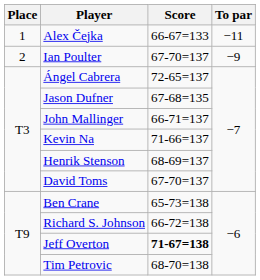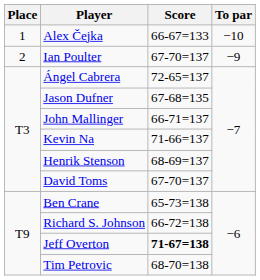 <table class="wikitable">
 <tr>
 <th>Place</th>
 <th>Player</th>
 <th>Score</th>
 <th>To par</th>
 </tr>
 <tr>
 <td align=center>1</td>
 <td> <a href='#'>Alex Čejka</a></td>
 <td>66-67=133</td>
-<td align=center>−11</td>
+<td align=center>−10</td>
 </tr>
 <tr>
 <td align=center>2</td>
 <td> <a href='#'>Ian Poulter</a></td>
 <td>67-70=137</td>
 <td align=center>−9</td>
 </tr>
 <tr>
 <td align="center" rowspan="6">T3</td>
 <td> <a href='#'>Ángel Cabrera</a></td>
 <td>72-65=137</td>
 <td rowspan="6" align=center>−7</td>
 </tr>
 <tr>
 <td> <a href='#'>Jason Dufner</a></td>
 <td>67-68=135</td>
 </tr>
 <tr>
 <td> <a href='#'>John Mallinger</a></td>
 <td>66-71=137</td>
 </tr>
 <tr>
 <td> <a href='#'>Kevin Na</a></td>
 <td>71-66=137</td>
 </tr>
 <tr>
 <td> <a href='#'>Henrik Stenson</a></td>
 <td>68-69=137</td>
 </tr>
 <tr>
 <td> <a href='#'>David Toms</a></td>
 <td>67-70=137</td>
 </tr>
 <tr>
 <td align="center" rowspan="4">T9</td>
 <td> <a href='#'>Ben Crane</a></td>
 <td>65-73=138</td>
 <td rowspan="4" align=center>−6</td>
 </tr>
 <tr>
 <td> <a href='#'>Richard S. Johnson</a></td>
 <td>66-72=138</td>
 </tr>
 <tr>
 <td> <a href='#'>Jeff Overton</a></td>
 <td><strong>71-67=138</strong></td>
 </tr>
 <tr>
 <td> <a href='#'>Tim Petrovic</a></td>
 <td>68-70=138</td>
 </tr>
 </table>
